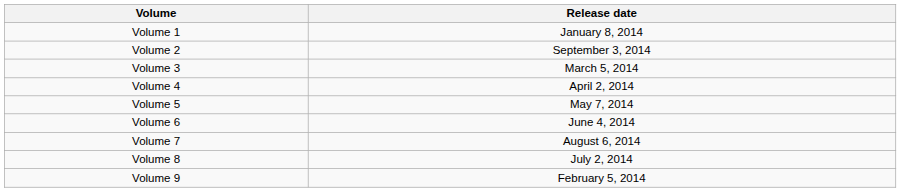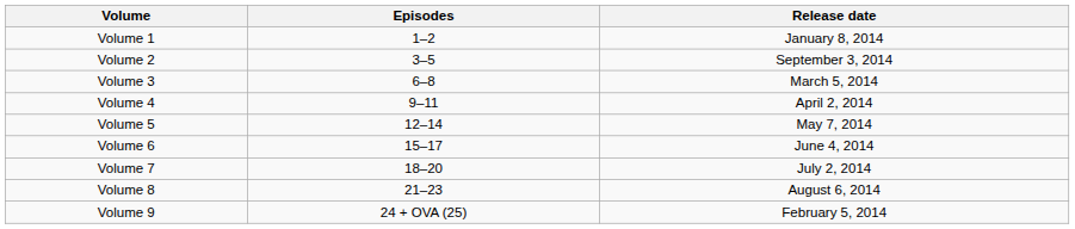 <table class="wikitable" style="text-align: center; width: 98%;">
 <tr>
 <th>Volume</th>
+<th>Episodes</th>
 <th>Release date</th>
 </tr>
 <tr>
 <td>Volume 1</td>
+<td>1–2</td>
 <td>January 8, 2014</td>
 </tr>
 <tr>
 <td>Volume 2</td>
+<td>3–5</td>
 <td>September 3, 2014</td>
 </tr>
 <tr>
 <td>Volume 3</td>
+<td>6–8</td>
 <td>March 5, 2014</td>
 </tr>
 <tr>
 <td>Volume 4</td>
+<td>9–11</td>
 <td>April 2, 2014</td>
 </tr>
 <tr>
 <td>Volume 5</td>
+<td>12–14</td>
 <td>May 7, 2014</td>
 </tr>
 <tr>
 <td>Volume 6</td>
+<td>15–17</td>
 <td>June 4, 2014</td>
 </tr>
 <tr>
 <td>Volume 7</td>
+<td>18–20</td>
+<td>July 2, 2014</td>
+</tr>
+<tr>
+<td>Volume 8</td>
+<td>21–23</td>
 <td>August 6, 2014</td>
 </tr>
 <tr>
-<td>Volume 8</td>
-<td>July 2, 2014</td>
-</tr>
-<tr>
 <td>Volume 9</td>
+<td>24 + OVA (25)</td>
 <td>February 5, 2014</td>
 </tr>
 </table>
